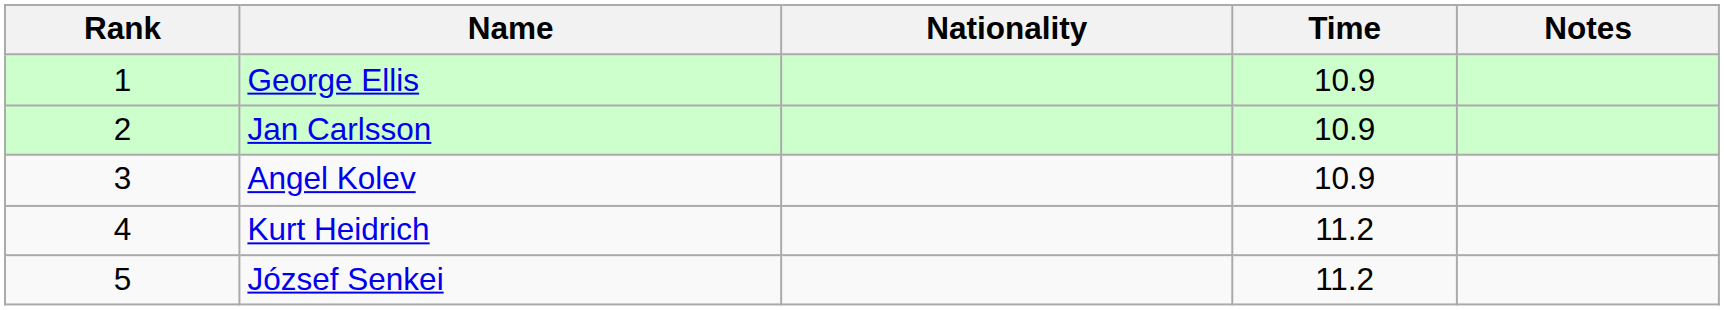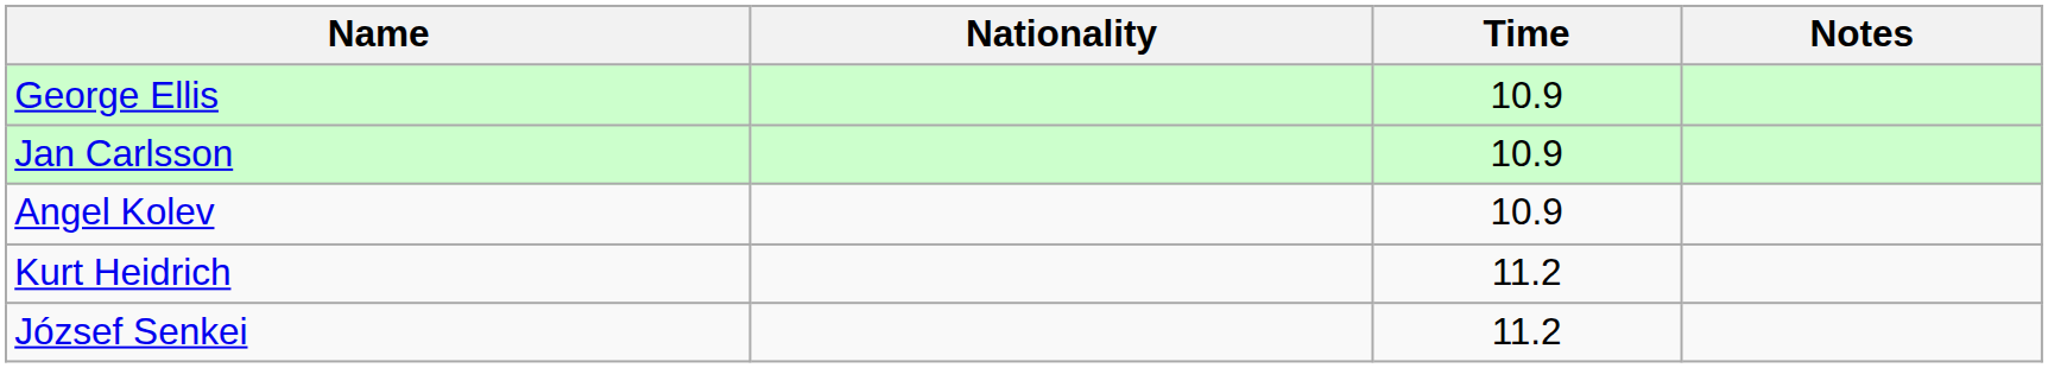 <table class="wikitable sortable" style="text-align:center;width: 55%">
 <tr>
-<th>Rank</th>
 <th>Name</th>
 <th>Nationality</th>
 <th>Time</th>
 <th>Notes</th>
 </tr>
 <tr bgcolor=ccffcc>
-<td>1</td>
 <td align=left><a href='#'>George Ellis</a></td>
 <td align=left></td>
 <td>10.9</td>
 <td></td>
 </tr>
 <tr bgcolor=ccffcc>
-<td>2</td>
 <td align=left><a href='#'>Jan Carlsson</a></td>
 <td align=left></td>
 <td>10.9</td>
 <td></td>
 </tr>
 <tr>
-<td>3</td>
 <td align=left><a href='#'>Angel Kolev</a></td>
 <td align=left></td>
 <td>10.9</td>
 <td></td>
 </tr>
 <tr>
-<td>4</td>
 <td align=left><a href='#'>Kurt Heidrich</a></td>
 <td align=left></td>
 <td>11.2</td>
 <td></td>
 </tr>
 <tr>
-<td>5</td>
 <td align=left><a href='#'>József Senkei</a></td>
 <td align=left></td>
 <td>11.2</td>
 <td></td>
 </tr>
 </table>
